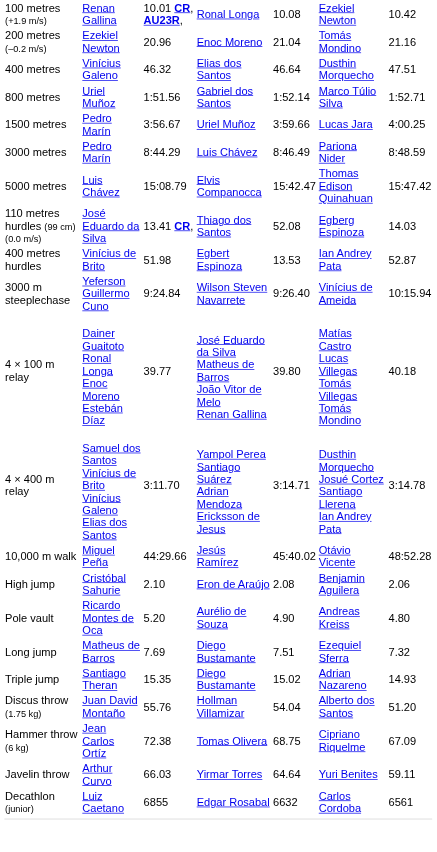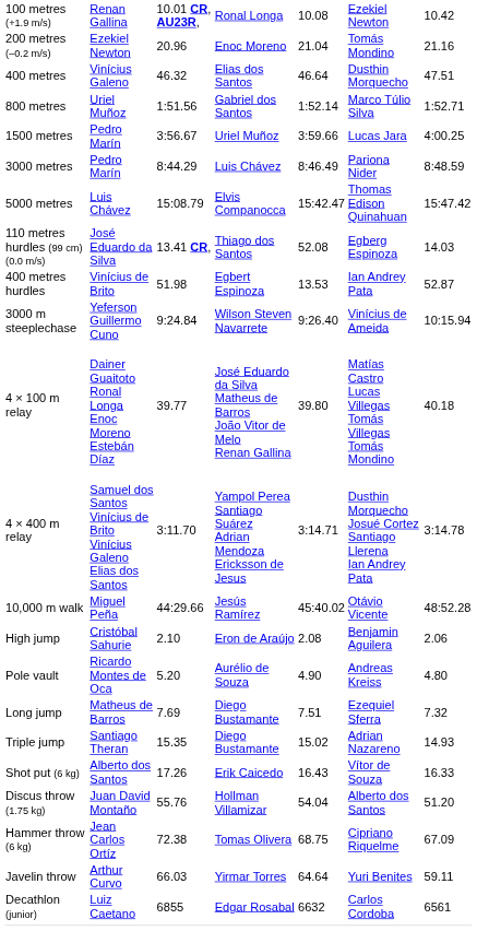 <table>
 <tr>
 <td>100 metres<br><small>(+1.9 m/s)</small></td>
 <td><a href='#'>Renan Gallina</a><br></td>
 <td>10.01 <strong><a href='#'>CR</a></strong>,  <strong><a href='#'>AU23R</a></strong>, <strong></strong></td>
 <td><a href='#'>Ronal Longa</a><br></td>
 <td>10.08 <strong></strong></td>
 <td><a href='#'>Ezekiel Newton</a><br></td>
 <td>10.42</td>
 </tr>
 <tr>
 <td>200 metres<br><small>(–0.2 m/s)</small></td>
 <td><a href='#'>Ezekiel Newton</a><br></td>
 <td>20.96</td>
 <td><a href='#'>Enoc Moreno</a><br></td>
 <td>21.04</td>
 <td><a href='#'>Tomás Mondino</a><br></td>
 <td>21.16</td>
 </tr>
 <tr>
 <td>400 metres</td>
 <td><a href='#'>Vinícius Galeno</a><br></td>
 <td>46.32</td>
 <td><a href='#'>Elias dos Santos</a><br></td>
 <td>46.64</td>
 <td><a href='#'>Dusthin Morquecho</a><br></td>
 <td>47.51</td>
 </tr>
 <tr>
 <td>800 metres</td>
 <td><a href='#'>Uriel Muñoz</a><br></td>
 <td>1:51.56</td>
 <td><a href='#'>Gabriel dos Santos</a><br></td>
 <td>1:52.14</td>
 <td><a href='#'>Marco Túlio Silva</a><br></td>
 <td>1:52.71</td>
 </tr>
 <tr>
 <td>1500 metres</td>
 <td><a href='#'>Pedro Marín</a><br></td>
 <td>3:56.67</td>
 <td><a href='#'>Uriel Muñoz</a><br></td>
 <td>3:59.66</td>
 <td><a href='#'>Lucas Jara</a><br></td>
 <td>4:00.25</td>
 </tr>
 <tr>
 <td>3000 metres</td>
 <td><a href='#'>Pedro Marín</a><br></td>
 <td>8:44.29</td>
 <td><a href='#'>Luis Chávez</a><br></td>
 <td>8:46.49</td>
 <td><a href='#'>Pariona Nider</a><br></td>
 <td>8:48.59</td>
 </tr>
 <tr>
 <td>5000 metres</td>
 <td><a href='#'>Luis Chávez</a><br></td>
 <td>15:08.79</td>
 <td><a href='#'>Elvis Companocca</a><br></td>
 <td>15:42.47</td>
 <td><a href='#'>Thomas Edison Quinahuan</a><br></td>
 <td>15:47.42</td>
 </tr>
 <tr>
 <td>110 metres hurdles <small>(99 cm)<br>(0.0 m/s)</small></td>
 <td><a href='#'>José Eduardo da Silva</a><br></td>
 <td>13.41 <strong><a href='#'>CR</a></strong>, <strong></strong></td>
 <td><a href='#'>Thiago dos Santos</a><br></td>
 <td>52.08</td>
 <td><a href='#'>Egberg Espinoza</a><br></td>
 <td>14.03</td>
 </tr>
 <tr>
 <td>400 metres hurdles</td>
 <td><a href='#'>Vinícius de Brito</a><br></td>
 <td>51.98</td>
 <td><a href='#'>Egbert Espinoza</a><br></td>
 <td>13.53</td>
 <td><a href='#'>Ian Andrey Pata</a><br></td>
 <td>52.87</td>
 </tr>
 <tr>
 <td>3000 m steeplechase</td>
 <td><a href='#'>Yeferson Guillermo Cuno</a><br></td>
 <td>9:24.84</td>
 <td><a href='#'>Wilson Steven Navarrete</a><br></td>
 <td>9:26.40</td>
 <td><a href='#'>Vinícius de Ameida</a><br></td>
 <td>10:15.94</td>
 </tr>
 <tr>
 <td>4 × 100 m relay</td>
 <td><br><a href='#'>Dainer Guaitoto</a><br><a href='#'>Ronal Longa</a><br><a href='#'>Enoc Moreno</a><br><a href='#'>Estebán Díaz</a></td>
 <td>39.77</td>
 <td><br><a href='#'>José Eduardo da Silva</a><br><a href='#'>Matheus de Barros</a><br><a href='#'>João Vitor de Melo</a><br><a href='#'>Renan Gallina</a></td>
 <td>39.80</td>
 <td><br><a href='#'>Matías Castro</a><br><a href='#'>Lucas Villegas</a><br><a href='#'>Tomás Villegas</a><br><a href='#'>Tomás Mondino</a></td>
 <td>40.18</td>
 </tr>
 <tr>
 <td>4 × 400 m relay</td>
 <td><br><a href='#'>Samuel dos Santos</a><br><a href='#'>Vinícius de Brito</a><br><a href='#'>Vinícius Galeno</a><br><a href='#'>Elias dos Santos</a></td>
 <td>3:11.70</td>
 <td><br><a href='#'>Yampol Perea</a><br><a href='#'>Santiago Suárez</a><br><a href='#'>Adrian Mendoza</a><br><a href='#'>Ericksson de Jesus</a></td>
 <td>3:14.71</td>
 <td><br><a href='#'>Dusthin Morquecho</a><br><a href='#'>Josué Cortez</a><br><a href='#'>Santiago Llerena</a><br><a href='#'>Ian Andrey Pata</a></td>
 <td>3:14.78</td>
 </tr>
 <tr>
 <td>10,000 m walk</td>
 <td><a href='#'>Miguel Peña</a><br></td>
 <td>44:29.66</td>
 <td><a href='#'>Jesús Ramírez</a><br></td>
 <td>45:40.02</td>
 <td><a href='#'>Otávio Vicente</a><br></td>
 <td>48:52.28</td>
 </tr>
 <tr>
 <td>High jump</td>
 <td><a href='#'>Cristóbal Sahurie</a><br></td>
 <td>2.10</td>
 <td><a href='#'>Eron de Araújo</a><br></td>
 <td>2.08</td>
 <td><a href='#'>Benjamin Aguilera</a><br></td>
 <td>2.06</td>
 </tr>
 <tr>
 <td>Pole vault</td>
 <td><a href='#'>Ricardo Montes de Oca</a><br></td>
 <td>5.20</td>
 <td><a href='#'>Aurélio de Souza</a><br></td>
 <td>4.90</td>
 <td><a href='#'>Andreas Kreiss</a><br></td>
 <td>4.80</td>
 </tr>
 <tr>
 <td>Long jump</td>
 <td><a href='#'>Matheus de Barros</a><br></td>
 <td>7.69</td>
 <td><a href='#'>Diego Bustamante</a><br></td>
 <td>7.51</td>
 <td><a href='#'>Ezequiel Sferra</a><br></td>
 <td>7.32</td>
 </tr>
 <tr>
 <td>Triple jump</td>
 <td><a href='#'>Santiago Theran</a><br></td>
 <td>15.35</td>
 <td><a href='#'>Diego Bustamante</a><br></td>
 <td>15.02</td>
 <td><a href='#'>Adrian Nazareno</a><br></td>
 <td>14.93</td>
 </tr>
 <tr>
+<td>Shot put <small>(6 kg)</small></td>
+<td><a href='#'>Alberto dos Santos</a><br></td>
+<td>17.26</td>
+<td><a href='#'>Erik Caicedo</a><br></td>
+<td>16.43</td>
+<td><a href='#'>Vítor de Souza</a><br></td>
+<td>16.33</td>
+</tr>
+<tr>
 <td>Discus throw <small>(1.75 kg)</small></td>
 <td><a href='#'>Juan David Montaño</a><br></td>
 <td>55.76</td>
 <td><a href='#'>Hollman Villamizar</a><br></td>
 <td>54.04</td>
 <td><a href='#'>Alberto dos Santos</a><br></td>
 <td>51.20</td>
 </tr>
 <tr>
 <td>Hammer throw <small>(6 kg)</small></td>
 <td><a href='#'>Jean Carlos Ortíz</a><br></td>
 <td>72.38</td>
 <td><a href='#'>Tomas Olivera</a><br></td>
 <td>68.75</td>
 <td><a href='#'>Cipriano Riquelme</a><br></td>
 <td>67.09</td>
 </tr>
 <tr>
 <td>Javelin throw</td>
 <td><a href='#'>Arthur Curvo</a><br></td>
 <td>66.03</td>
 <td><a href='#'>Yirmar Torres</a><br></td>
 <td>64.64</td>
 <td><a href='#'>Yuri Benites</a><br></td>
 <td>59.11</td>
 </tr>
 <tr>
 <td>Decathlon <small>(junior)</small></td>
 <td><a href='#'>Luiz Caetano</a><br></td>
 <td>6855</td>
 <td><a href='#'>Edgar Rosabal</a><br></td>
 <td>6632</td>
 <td><a href='#'>Carlos Cordoba</a><br></td>
 <td>6561</td>
 </tr>
 <tr>
 </tr>
 <tr bgcolor= e8e8e8>
 <td colspan=7></td>
 </tr>
 </table>
